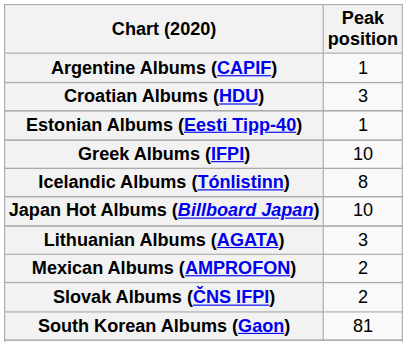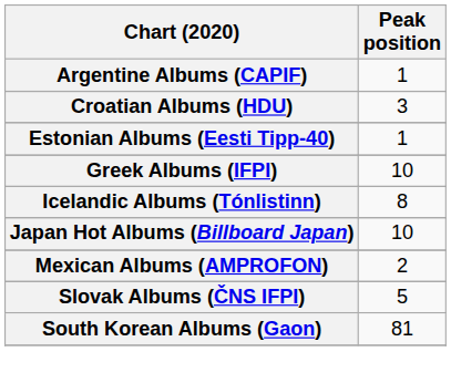 <table class="wikitable sortable plainrowheaders" style="text-align:center">
 <tr>
 <th scope="col">Chart (2020)</th>
 <th scope="col">Peak<br>position</th>
 </tr>
 <tr>
 <th scope="row">Argentine Albums (<a href='#'>CAPIF</a>)</th>
 <td>1</td>
 </tr>
 <tr>
 </tr>
 <tr>
 </tr>
 <tr>
 </tr>
 <tr>
 </tr>
 <tr>
 </tr>
 <tr>
 <th scope="row">Croatian Albums (<a href='#'>HDU</a>)</th>
 <td>3</td>
 </tr>
 <tr>
 </tr>
 <tr>
 </tr>
 <tr>
 </tr>
 <tr>
 <th scope="row">Estonian Albums (<a href='#'>Eesti Tipp-40</a>)</th>
 <td>1</td>
 </tr>
 <tr>
 </tr>
 <tr>
 </tr>
 <tr>
 </tr>
 <tr>
 <th scope="row">Greek Albums (<a href='#'>IFPI</a>)</th>
 <td>10</td>
 </tr>
 <tr>
 </tr>
 <tr>
 <th scope="row">Icelandic Albums (<a href='#'>Tónlistinn</a>)</th>
 <td>8</td>
 </tr>
 <tr>
 </tr>
 <tr>
 </tr>
 <tr>
 <th scope="row">Japan Hot Albums (<em><a href='#'>Billboard Japan</a></em>)</th>
 <td>10</td>
 </tr>
 <tr>
 </tr>
 <tr>
-<th scope="row">Lithuanian Albums (<a href='#'>AGATA</a>)</th>
-<td>3</td>
-</tr>
-<tr>
 <th scope="row">Mexican Albums (<a href='#'>AMPROFON</a>)</th>
 <td>2</td>
 </tr>
 <tr>
 </tr>
 <tr>
 </tr>
 <tr>
 </tr>
 <tr>
 </tr>
 <tr>
 </tr>
 <tr>
 <th scope="row">Slovak Albums (<a href='#'>ČNS IFPI</a>)</th>
-<td>2</td>
+<td>5</td>
 </tr>
 <tr>
 <th scope="row">South Korean Albums (<a href='#'>Gaon</a>)</th>
 <td>81</td>
 </tr>
 <tr>
 </tr>
 <tr>
 </tr>
 <tr>
 </tr>
 <tr>
 </tr>
 <tr>
 </tr>
 <tr>
 </tr>
 </table>
